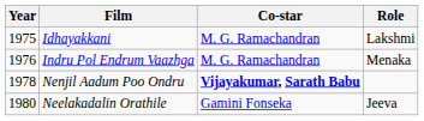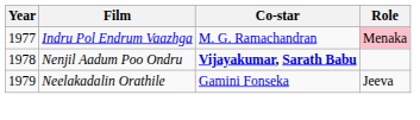 <table class="wikitable sortable">
 <tr style="background:#d1e4fd;">
 <th>Year</th>
 <th>Film</th>
 <th>Co-star</th>
 <th>Role</th>
 </tr>
 <tr>
-<td>1975</td>
-<td><em><a href='#'>Idhayakkani</a></em></td>
-<td><a href='#'>M. G. Ramachandran</a></td>
-<td>Lakshmi</td>
-</tr>
-<tr>
-<td>1976</td>
+<td>1977</td>
 <td><em><a href='#'>Indru Pol Endrum Vaazhga</a></em></td>
 <td><a href='#'>M. G. Ramachandran</a></td>
-<td>Menaka</td>
+<td style="background: pink;">Menaka</td>
 </tr>
 <tr>
 <td>1978</td>
 <td><em>Nenjil Aadum Poo Ondru</em></td>
 <td><strong><a href='#'>Vijayakumar</a>, <a href='#'>Sarath Babu</a></strong></td>
 <td></td>
 </tr>
 <tr>
-<td>1980</td>
+<td>1979</td>
 <td><em>Neelakadalin Orathile</em></td>
 <td><a href='#'>Gamini Fonseka</a></td>
 <td>Jeeva</td>
 </tr>
 </table>
